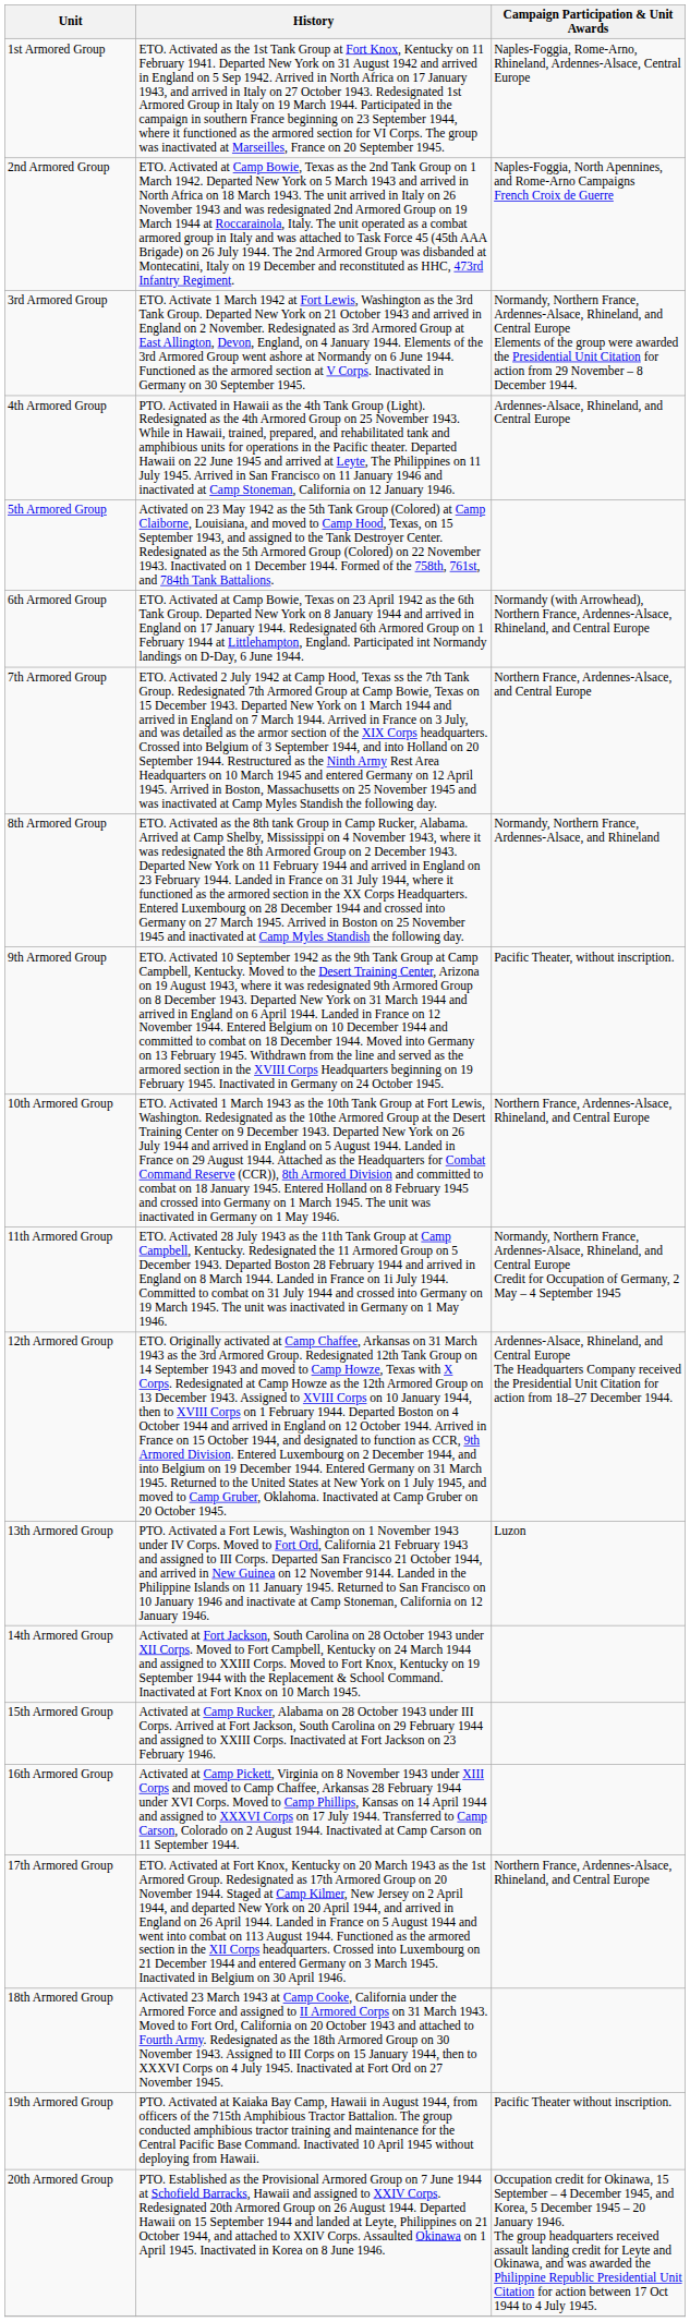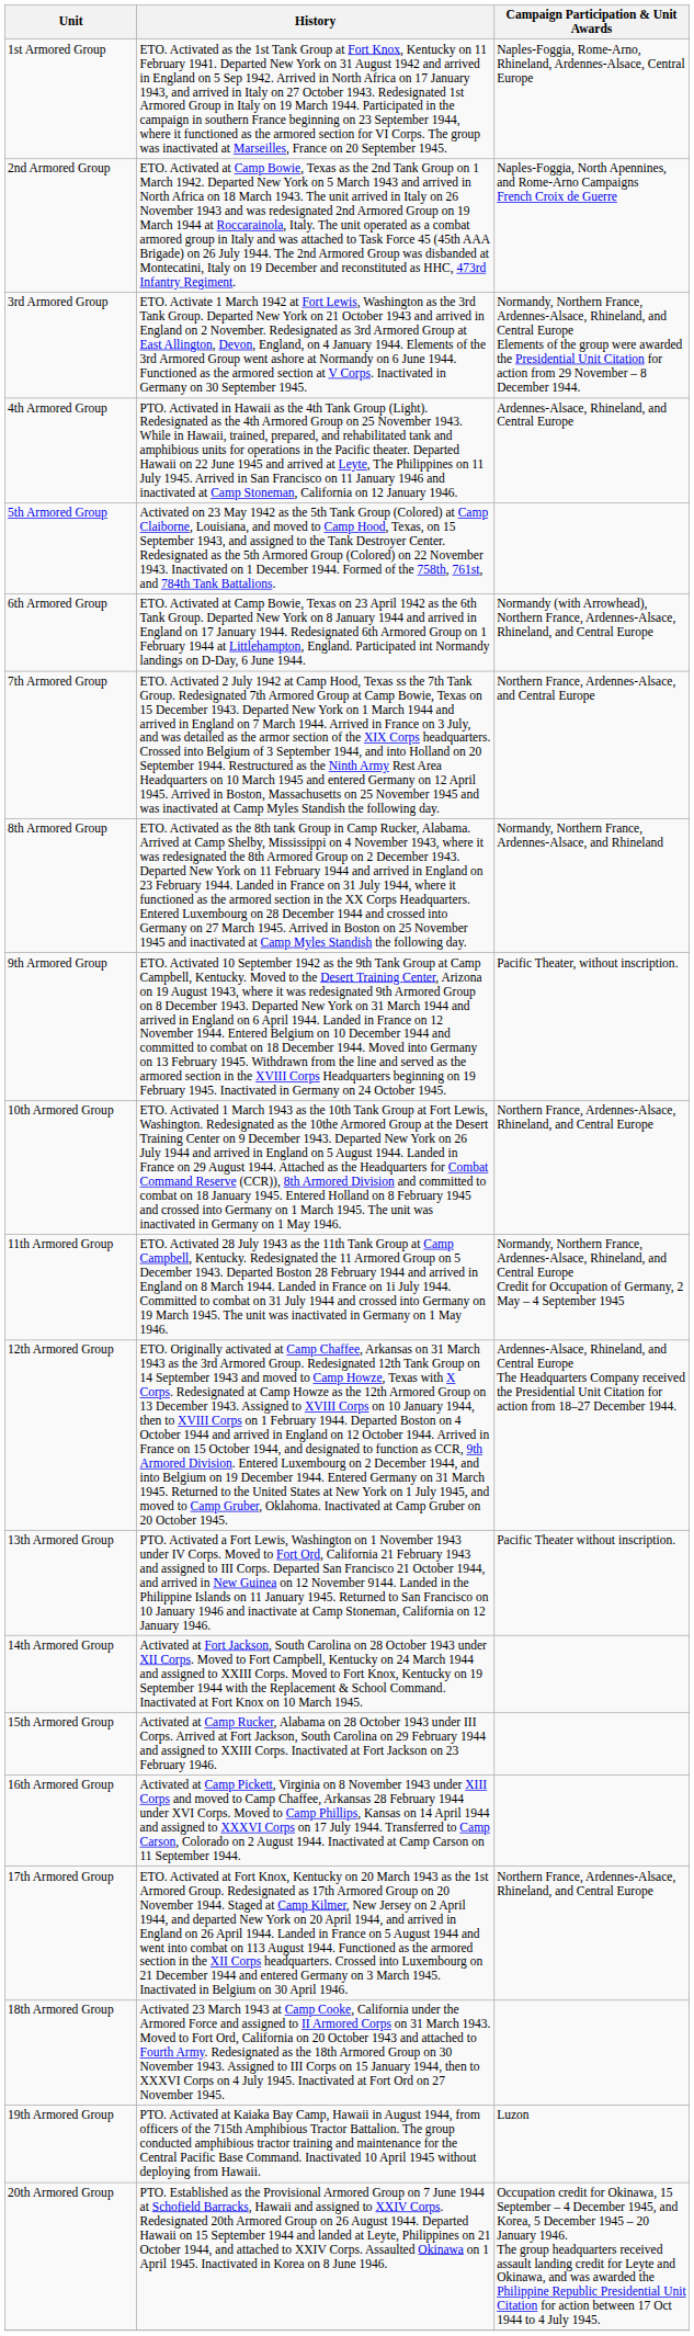 <table class="wikitable">
 <tr>
 <th scope="col" style="width: 10em;">Unit</th>
 <th>History</th>
 <th scope="col" style="width: 15em;">Campaign Participation & Unit Awards</th>
 </tr>
 <tr style="vertical-align: top;">
 <td>1st Armored Group</td>
 <td>ETO. Activated as the 1st Tank Group at <a href='#'>Fort Knox</a>, Kentucky on 11 February 1941. Departed New York on 31 August 1942 and arrived in England on 5 Sep 1942. Arrived in North Africa on 17 January 1943, and arrived in Italy on 27 October 1943. Redesignated 1st Armored Group in Italy on 19 March 1944. Participated in the campaign in southern France beginning on 23 September 1944, where it functioned as the armored section for VI Corps. The group was inactivated at <a href='#'>Marseilles</a>, France on 20 September 1945.</td>
 <td>Naples-Foggia, Rome-Arno, Rhineland, Ardennes-Alsace, Central Europe</td>
 </tr>
 <tr style="vertical-align: top;">
 <td>2nd Armored Group</td>
 <td>ETO. Activated at <a href='#'>Camp Bowie</a>, Texas as the 2nd Tank Group on 1 March 1942. Departed New York on 5 March 1943 and arrived in North Africa on 18 March 1943. The unit arrived in Italy on 26 November 1943 and was redesignated 2nd Armored Group on 19 March 1944 at <a href='#'>Roccarainola</a>, Italy. The unit operated as a combat armored group in Italy and was attached to Task Force 45 (45th AAA Brigade) on 26 July 1944. The 2nd Armored Group was disbanded at Montecatini, Italy on 19 December and reconstituted as HHC, <a href='#'>473rd Infantry Regiment</a>.</td>
 <td>Naples-Foggia, North Apennines, and Rome-Arno Campaigns<br><a href='#'>French Croix de Guerre</a></td>
 </tr>
 <tr style="vertical-align: top;">
 <td>3rd Armored Group</td>
 <td>ETO. Activate 1 March 1942 at <a href='#'>Fort Lewis</a>, Washington as the 3rd Tank Group. Departed New York on 21 October 1943 and arrived in England on 2 November. Redesignated as 3rd Armored Group at <a href='#'>East Allington</a>, <a href='#'>Devon</a>, England, on 4 January 1944. Elements of the 3rd Armored Group went ashore at Normandy on 6 June 1944. Functioned as the armored section at <a href='#'>V Corps</a>. Inactivated in Germany on 30 September 1945.</td>
 <td>Normandy, Northern France, Ardennes-Alsace, Rhineland, and Central Europe<br>Elements of the group were awarded the <a href='#'>Presidential Unit Citation</a> for action from 29 November – 8 December 1944.</td>
 </tr>
 <tr style="vertical-align: top;">
 <td>4th Armored Group</td>
 <td>PTO. Activated in Hawaii as the 4th Tank Group (Light). Redesignated as the 4th Armored Group on 25 November 1943. While in Hawaii, trained, prepared, and rehabilitated tank and amphibious units for operations in the Pacific theater. Departed Hawaii on 22 June 1945 and arrived at <a href='#'>Leyte</a>, The Philippines on 11 July 1945. Arrived in San Francisco on 11 January 1946 and inactivated at <a href='#'>Camp Stoneman</a>, California on 12 January 1946.</td>
 <td>Ardennes-Alsace, Rhineland, and Central Europe</td>
 </tr>
 <tr style="vertical-align: top;">
 <td><a href='#'>5th Armored Group</a></td>
 <td>Activated on 23 May 1942 as the 5th Tank Group (Colored) at <a href='#'>Camp Claiborne</a>, Louisiana, and moved to <a href='#'>Camp Hood</a>, Texas, on 15 September 1943, and assigned to the Tank Destroyer Center. Redesignated as the 5th Armored Group (Colored) on 22 November 1943. Inactivated on 1 December 1944. Formed of the <a href='#'>758th</a>, <a href='#'>761st</a>, and <a href='#'>784th Tank Battalions</a>.</td>
 <td></td>
 </tr>
 <tr style="vertical-align: top;">
 <td>6th Armored Group</td>
 <td>ETO. Activated at Camp Bowie, Texas on 23 April 1942 as the 6th Tank Group. Departed New York on 8 January 1944 and arrived in England on 17 January 1944. Redesignated 6th Armored Group on 1 February 1944 at <a href='#'>Littlehampton</a>, England. Participated int Normandy landings on D-Day, 6 June 1944.</td>
 <td>Normandy (with Arrowhead), Northern France, Ardennes-Alsace, Rhineland, and Central Europe</td>
 </tr>
 <tr style="vertical-align: top;">
 <td>7th Armored Group</td>
 <td>ETO. Activated 2 July 1942 at Camp Hood, Texas ss the 7th Tank Group. Redesignated 7th Armored Group at Camp Bowie, Texas on 15 December 1943. Departed New York on 1 March 1944 and arrived in England on 7 March 1944. Arrived in France on 3 July, and was detailed as the armor section of the <a href='#'>XIX Corps</a> headquarters. Crossed into Belgium of 3 September 1944, and into Holland on 20 September 1944. Restructured as the <a href='#'>Ninth Army</a> Rest Area Headquarters on 10 March 1945 and entered Germany on 12 April 1945. Arrived in Boston, Massachusetts on 25 November 1945 and was inactivated at Camp Myles Standish the following day.</td>
 <td>Northern France, Ardennes-Alsace, and Central Europe</td>
 </tr>
 <tr style="vertical-align: top;">
 <td>8th Armored Group</td>
 <td>ETO. Activated as the 8th tank Group in Camp Rucker, Alabama. Arrived at Camp Shelby, Mississippi on 4 November 1943, where it was redesignated the 8th Armored Group on 2 December 1943. Departed New York on 11 February 1944 and arrived in England on 23 February 1944. Landed in France on 31 July 1944, where it functioned as the armored section in the XX Corps Headquarters. Entered Luxembourg on 28 December 1944 and crossed into Germany on 27 March 1945. Arrived in Boston on 25 November 1945 and inactivated at <a href='#'>Camp Myles Standish</a> the following day.</td>
 <td>Normandy, Northern France, Ardennes-Alsace, and Rhineland</td>
 </tr>
 <tr style="vertical-align: top;">
 <td>9th Armored Group</td>
 <td>ETO. Activated 10 September 1942 as the 9th Tank Group at Camp Campbell, Kentucky. Moved to the <a href='#'>Desert Training Center</a>, Arizona on 19 August 1943, where it was redesignated 9th Armored Group on 8 December 1943. Departed New York on 31 March 1944 and arrived in England on 6 April 1944. Landed in France on 12 November 1944. Entered Belgium on 10 December 1944 and committed to combat on 18 December 1944. Moved into Germany on 13 February 1945. Withdrawn from the line and served as the armored section in the <a href='#'>XVIII Corps</a> Headquarters beginning on 19 February 1945. Inactivated in Germany on 24 October 1945.</td>
 <td>Pacific Theater, without inscription.</td>
 </tr>
 <tr style="vertical-align: top;">
 <td>10th Armored Group</td>
 <td>ETO. Activated 1 March 1943 as the 10th Tank Group at Fort Lewis, Washington. Redesignated as the 10the Armored Group at the Desert Training Center on 9 December 1943. Departed New York on 26 July 1944 and arrived in England on 5 August 1944. Landed in France on 29 August 1944. Attached as the Headquarters for <a href='#'>Combat Command Reserve</a> (CCR)), <a href='#'>8th Armored Division</a> and committed to combat on 18 January 1945. Entered Holland on 8 February 1945 and crossed into Germany on 1 March 1945. The unit was inactivated in Germany on 1 May 1946.</td>
 <td>Northern France, Ardennes-Alsace, Rhineland, and Central Europe</td>
 </tr>
 <tr style="vertical-align: top;">
 <td>11th Armored Group</td>
 <td>ETO. Activated 28 July 1943 as the 11th Tank Group at <a href='#'>Camp Campbell</a>, Kentucky. Redesignated the 11 Armored Group on 5 December 1943. Departed Boston 28 February 1944 and arrived in England on 8 March 1944. Landed in France on 1i July 1944. Committed to combat on 31 July 1944 and crossed into Germany on 19 March 1945. The unit was inactivated in Germany on 1 May 1946.</td>
 <td>Normandy, Northern France, Ardennes-Alsace, Rhineland, and Central Europe<br>Credit for Occupation of Germany, 2 May – 4 September 1945</td>
 </tr>
 <tr style="vertical-align: top;">
 <td>12th Armored Group</td>
 <td>ETO. Originally activated at <a href='#'>Camp Chaffee</a>, Arkansas on 31 March 1943 as the 3rd Armored Group. Redesignated 12th Tank Group on 14 September 1943 and moved to <a href='#'>Camp Howze</a>, Texas with <a href='#'> X Corps</a>. Redesignated at Camp Howze as the 12th Armored Group on 13 December 1943. Assigned to <a href='#'>XVIII Corps</a> on 10 January 1944, then to <a href='#'>XVIII Corps</a> on 1 February 1944. Departed Boston on 4 October 1944 and arrived in England on 12 October 1944. Arrived in France on 15 October 1944, and designated to function as CCR, <a href='#'>9th Armored Division</a>. Entered Luxembourg on 2 December 1944, and into Belgium on 19 December 1944. Entered Germany on 31 March 1945. Returned to the United States at New York on 1 July 1945, and moved to <a href='#'>Camp Gruber</a>, Oklahoma. Inactivated at Camp Gruber on 20 October 1945.</td>
 <td>Ardennes-Alsace, Rhineland, and Central Europe<br>The Headquarters Company received the Presidential Unit Citation for action from 18–27 December 1944.</td>
 </tr>
 <tr style="vertical-align: top;">
 <td>13th Armored Group</td>
 <td>PTO. Activated a Fort Lewis, Washington on 1 November 1943 under IV Corps. Moved to <a href='#'>Fort Ord</a>, California 21 February 1943 and assigned to III Corps. Departed San Francisco 21 October 1944, and arrived in <a href='#'>New Guinea</a> on 12 November 9144. Landed in the Philippine Islands on 11 January 1945. Returned to San Francisco on 10 January 1946 and inactivate at Camp Stoneman, California on 12 January 1946.</td>
-<td>Luzon</td>
+<td>Pacific Theater without inscription.</td>
 </tr>
 <tr style="vertical-align: top;">
 <td>14th Armored Group</td>
 <td>Activated at <a href='#'> Fort Jackson</a>, South Carolina on 28 October 1943 under <a href='#'> XII Corps</a>. Moved to Fort Campbell, Kentucky on 24 March 1944 and assigned to XXIII Corps. Moved to Fort Knox, Kentucky on 19 September 1944 with the Replacement & School Command. Inactivated at Fort Knox on 10 March 1945.</td>
 <td></td>
 </tr>
 <tr style="vertical-align: top;">
 <td>15th Armored Group</td>
 <td>Activated at <a href='#'>Camp Rucker</a>, Alabama on 28 October 1943 under III Corps. Arrived at Fort Jackson, South Carolina on 29 February 1944 and assigned to XXIII Corps. Inactivated at Fort Jackson on 23 February 1946.</td>
 <td></td>
 </tr>
 <tr style="vertical-align: top;">
 <td>16th Armored Group</td>
 <td>Activated at <a href='#'>Camp Pickett</a>, Virginia on 8 November 1943 under <a href='#'>XIII Corps</a> and moved to Camp Chaffee, Arkansas 28 February 1944 under XVI Corps. Moved to <a href='#'>Camp Phillips</a>, Kansas on 14 April 1944 and assigned to <a href='#'>XXXVI Corps</a> on 17 July 1944. Transferred to <a href='#'>Camp Carson</a>, Colorado on 2 August 1944. Inactivated at Camp Carson on 11 September 1944.</td>
 <td></td>
 </tr>
 <tr style="vertical-align: top;">
 <td>17th Armored Group</td>
 <td>ETO. Activated at Fort Knox, Kentucky on 20 March 1943 as the 1st Armored Group. Redesignated as 17th Armored Group on 20 November 1944. Staged at <a href='#'>Camp Kilmer</a>, New Jersey on 2 April 1944, and departed New York on 20 April 1944, and arrived in England on 26 April 1944. Landed in France on 5 August 1944 and went into combat on 113 August 1944. Functioned as the armored section in the <a href='#'>XII Corps</a> headquarters. Crossed into Luxembourg on 21 December 1944 and entered Germany on 3 March 1945. Inactivated in Belgium on 30 April 1946.</td>
 <td>Northern France, Ardennes-Alsace, Rhineland, and Central Europe</td>
 </tr>
 <tr style="vertical-align: top;">
 <td>18th Armored Group</td>
 <td>Activated 23 March 1943 at <a href='#'>Camp Cooke</a>, California under the Armored Force and assigned to <a href='#'>II Armored Corps</a> on 31 March 1943. Moved to Fort Ord, California on 20 October 1943 and attached to <a href='#'>Fourth Army</a>. Redesignated as the 18th Armored Group on 30 November 1943. Assigned to III Corps on 15 January 1944, then to XXXVI Corps on 4 July 1945. Inactivated at Fort Ord on 27 November 1945.</td>
 <td></td>
 </tr>
 <tr style="vertical-align: top;">
 <td>19th Armored Group</td>
 <td>PTO. Activated at Kaiaka Bay Camp, Hawaii in August 1944, from officers of the 715th Amphibious Tractor Battalion. The group conducted amphibious tractor training and maintenance for the Central Pacific Base Command. Inactivated 10 April 1945 without deploying from Hawaii.</td>
-<td>Pacific Theater without inscription.</td>
+<td>Luzon</td>
 </tr>
 <tr style="vertical-align: top;">
 <td>20th Armored Group</td>
 <td>PTO. Established as the Provisional Armored Group on 7 June 1944 at <a href='#'>Schofield Barracks</a>, Hawaii and assigned to <a href='#'>XXIV Corps</a>. Redesignated 20th Armored Group on 26 August 1944. Departed Hawaii on 15 September 1944 and landed at Leyte, Philippines on 21 October 1944, and attached to XXIV Corps. Assaulted <a href='#'>Okinawa</a> on 1 April 1945. Inactivated in Korea on 8 June 1946.</td>
 <td>Occupation credit for Okinawa, 15 September – 4 December 1945, and Korea, 5 December 1945 – 20 January 1946.<br>The group headquarters received assault landing credit for Leyte and Okinawa, and was awarded the <a href='#'>Philippine Republic Presidential Unit Citation</a> for action between 17 Oct 1944 to 4 July 1945.</td>
 </tr>
 <tr>
 </tr>
 </table>
